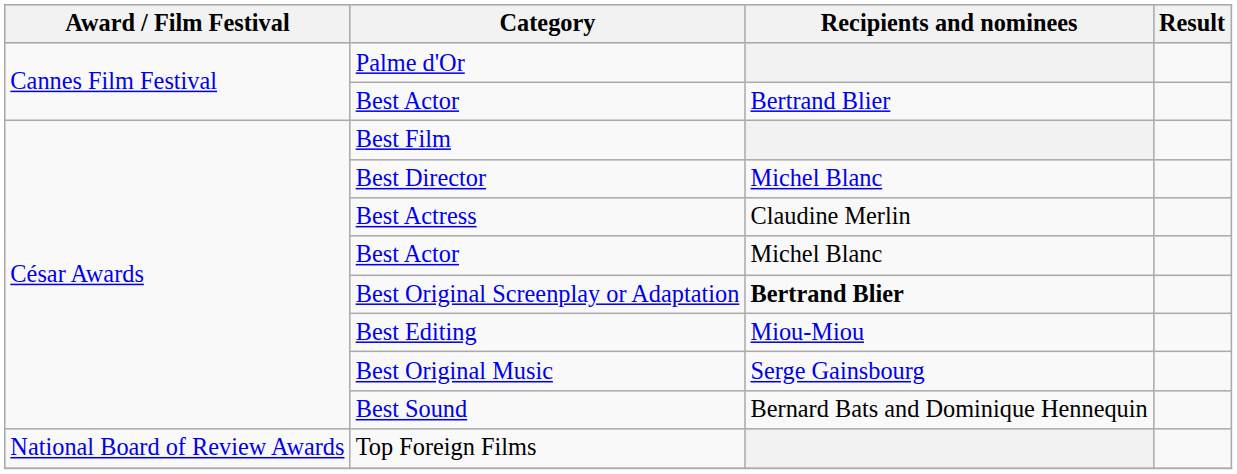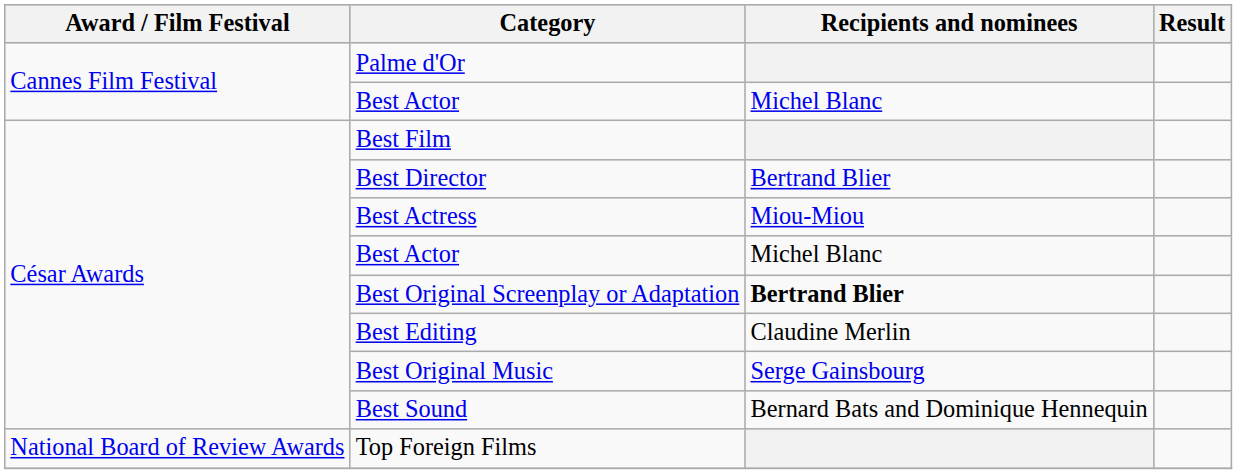 <table class="wikitable plainrowheaders sortable">
 <tr style="background:#ccc; text-align:center;">
 <th scope="col">Award / Film Festival</th>
 <th scope="col">Category</th>
 <th scope="col">Recipients and nominees</th>
 <th scope="col">Result</th>
 </tr>
 <tr>
 <td rowspan=2><a href='#'>Cannes Film Festival</a></td>
 <td><a href='#'>Palme d'Or</a></td>
 <th></th>
 <td></td>
 </tr>
 <tr>
 <td><a href='#'>Best Actor</a></td>
-<td><a href='#'>Bertrand Blier</a></td>
+<td><a href='#'>Michel Blanc</a></td>
 <td></td>
 </tr>
 <tr>
 <td rowspan=8><a href='#'>César Awards</a></td>
 <td><a href='#'>Best Film</a></td>
 <th></th>
 <td></td>
 </tr>
 <tr>
 <td><a href='#'>Best Director</a></td>
-<td><a href='#'>Michel Blanc</a></td>
+<td><a href='#'>Bertrand Blier</a></td>
 <td></td>
 </tr>
 <tr>
 <td><a href='#'>Best Actress</a></td>
-<td>Claudine Merlin</td>
+<td><a href='#'>Miou-Miou</a></td>
 <td></td>
 </tr>
 <tr>
 <td><a href='#'>Best Actor</a></td>
 <td>Michel Blanc</td>
 <td></td>
 </tr>
 <tr>
 <td><a href='#'>Best Original Screenplay or Adaptation</a></td>
 <td><strong>Bertrand Blier</strong></td>
 <td></td>
 </tr>
 <tr>
 <td><a href='#'>Best Editing</a></td>
-<td><a href='#'>Miou-Miou</a></td>
+<td>Claudine Merlin</td>
 <td></td>
 </tr>
 <tr>
 <td><a href='#'>Best Original Music</a></td>
 <td><a href='#'>Serge Gainsbourg</a></td>
 <td></td>
 </tr>
 <tr>
 <td><a href='#'>Best Sound</a></td>
 <td>Bernard Bats and Dominique Hennequin</td>
 <td></td>
 </tr>
 <tr>
 <td><a href='#'>National Board of Review Awards</a></td>
 <td>Top Foreign Films</td>
 <th></th>
 <td></td>
 </tr>
 <tr>
 </tr>
 </table>
